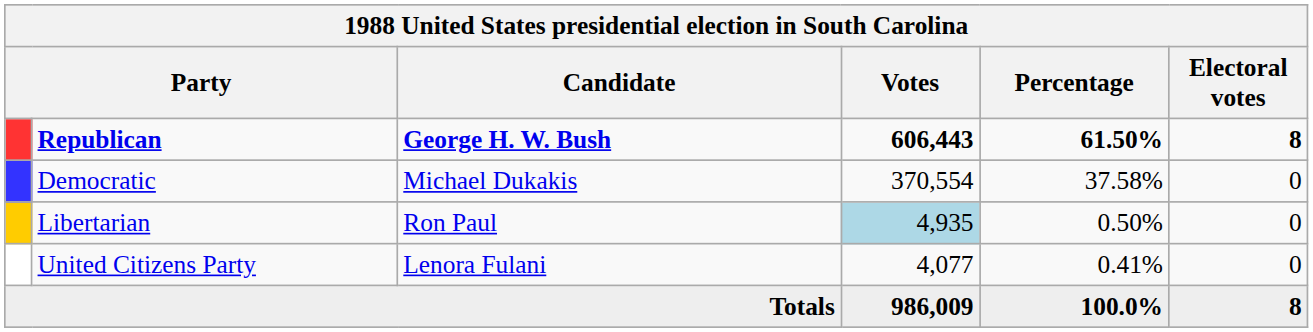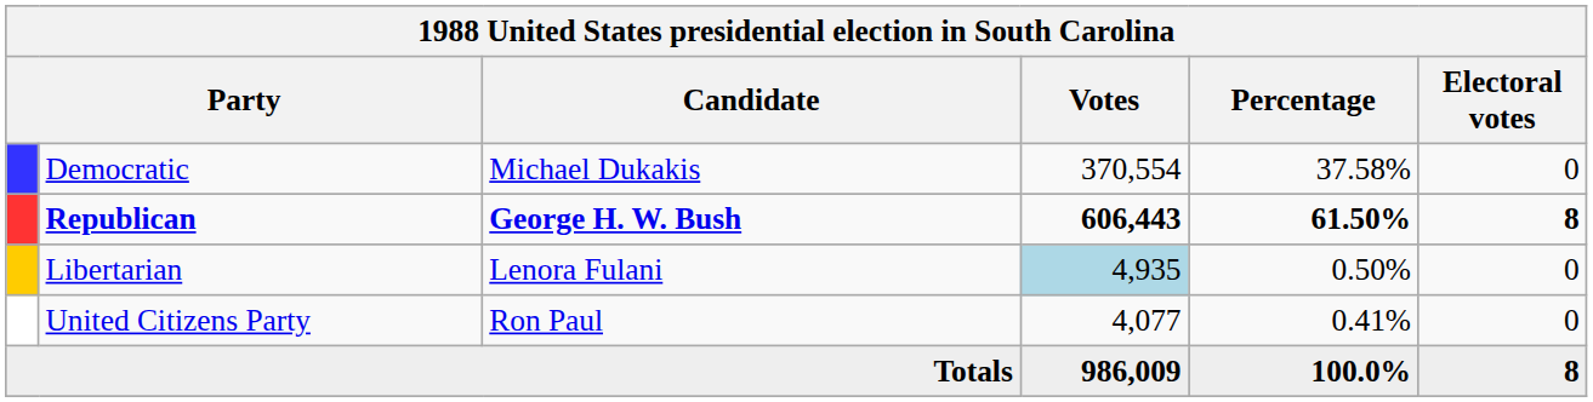 <table class="wikitable" style="font-size: 95%;">
 <tr>
 <th colspan="6">1988 United States presidential election in South Carolina</th>
 </tr>
 <tr>
 <th colspan="2" style="width: 15em">Party</th>
 <th style="width: 17em">Candidate</th>
 <th style="width: 5em">Votes</th>
 <th style="width: 7em">Percentage</th>
 <th style="width: 5em">Electoral votes</th>
 </tr>
 <tr>
+<th style="background:#33f; width:3px;"></th>
+<td style="width: 130px"><a href='#'>Democratic</a></td>
+<td><a href='#'>Michael Dukakis</a></td>
+<td style="text-align:right;">370,554</td>
+<td style="text-align:right;">37.58%</td>
+<td style="text-align:right;">0</td>
+</tr>
+<tr>
 <th style="background:#f33; width:3px;"></th>
 <td style="width: 130px"><strong><a href='#'>Republican</a></strong></td>
 <td><strong><a href='#'>George H. W. Bush</a></strong></td>
 <td style="text-align:right;"><strong>606,443</strong></td>
 <td style="text-align:right;"><strong>61.50%</strong></td>
 <td style="text-align:right;"><strong>8</strong></td>
 </tr>
 <tr>
-<th style="background:#33f; width:3px;"></th>
-<td style="width: 130px"><a href='#'>Democratic</a></td>
-<td><a href='#'>Michael Dukakis</a></td>
-<td style="text-align:right;">370,554</td>
-<td style="text-align:right;">37.58%</td>
-<td style="text-align:right;">0</td>
-</tr>
-<tr>
 <th style="background:#FFCC00; width:3px;"></th>
 <td style="width: 130px"><a href='#'>Libertarian</a></td>
-<td><a href='#'>Ron Paul</a></td>
+<td><a href='#'>Lenora Fulani</a></td>
 <td style="background: lightblue; text-align:right;">4,935</td>
 <td style="text-align:right;">0.50%</td>
 <td style="text-align:right;">0</td>
 </tr>
 <tr>
 <th style="background:#FFFFFF; width:3px;"></th>
 <td style="width: 130px"><a href='#'>United Citizens Party</a></td>
-<td><a href='#'>Lenora Fulani</a></td>
+<td><a href='#'>Ron Paul</a></td>
 <td style="text-align:right;">4,077</td>
 <td style="text-align:right;">0.41%</td>
 <td style="text-align:right;">0</td>
 </tr>
 <tr style="background:#eee; text-align:right;">
 <td colspan="3"><strong>Totals</strong></td>
 <td><strong>986,009</strong></td>
 <td><strong>100.0%</strong></td>
 <td><strong>8</strong></td>
 </tr>
 </table>
